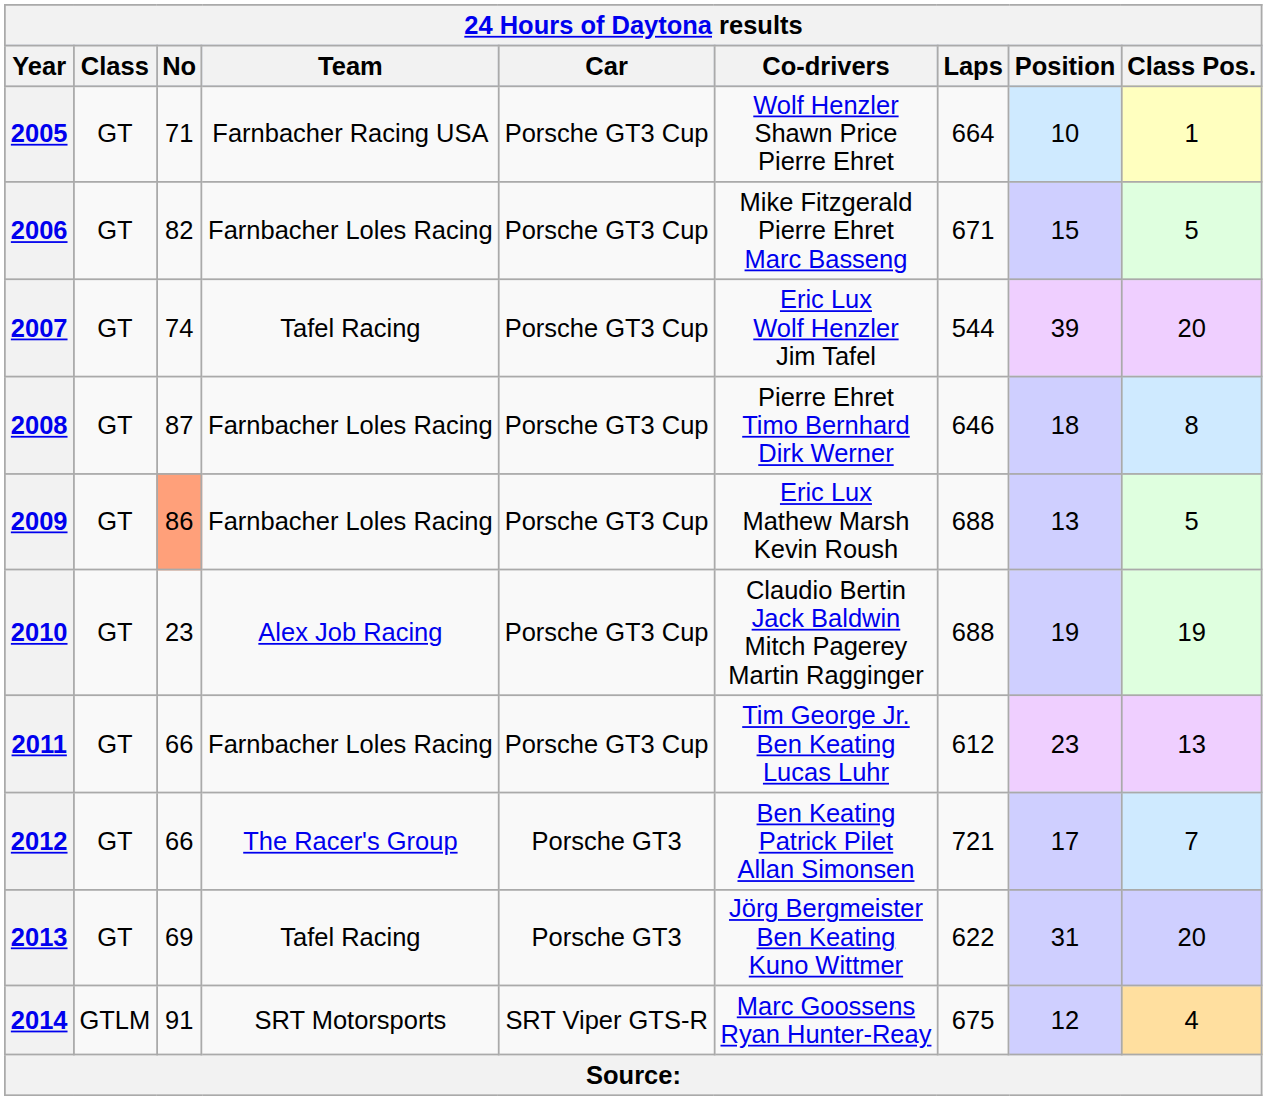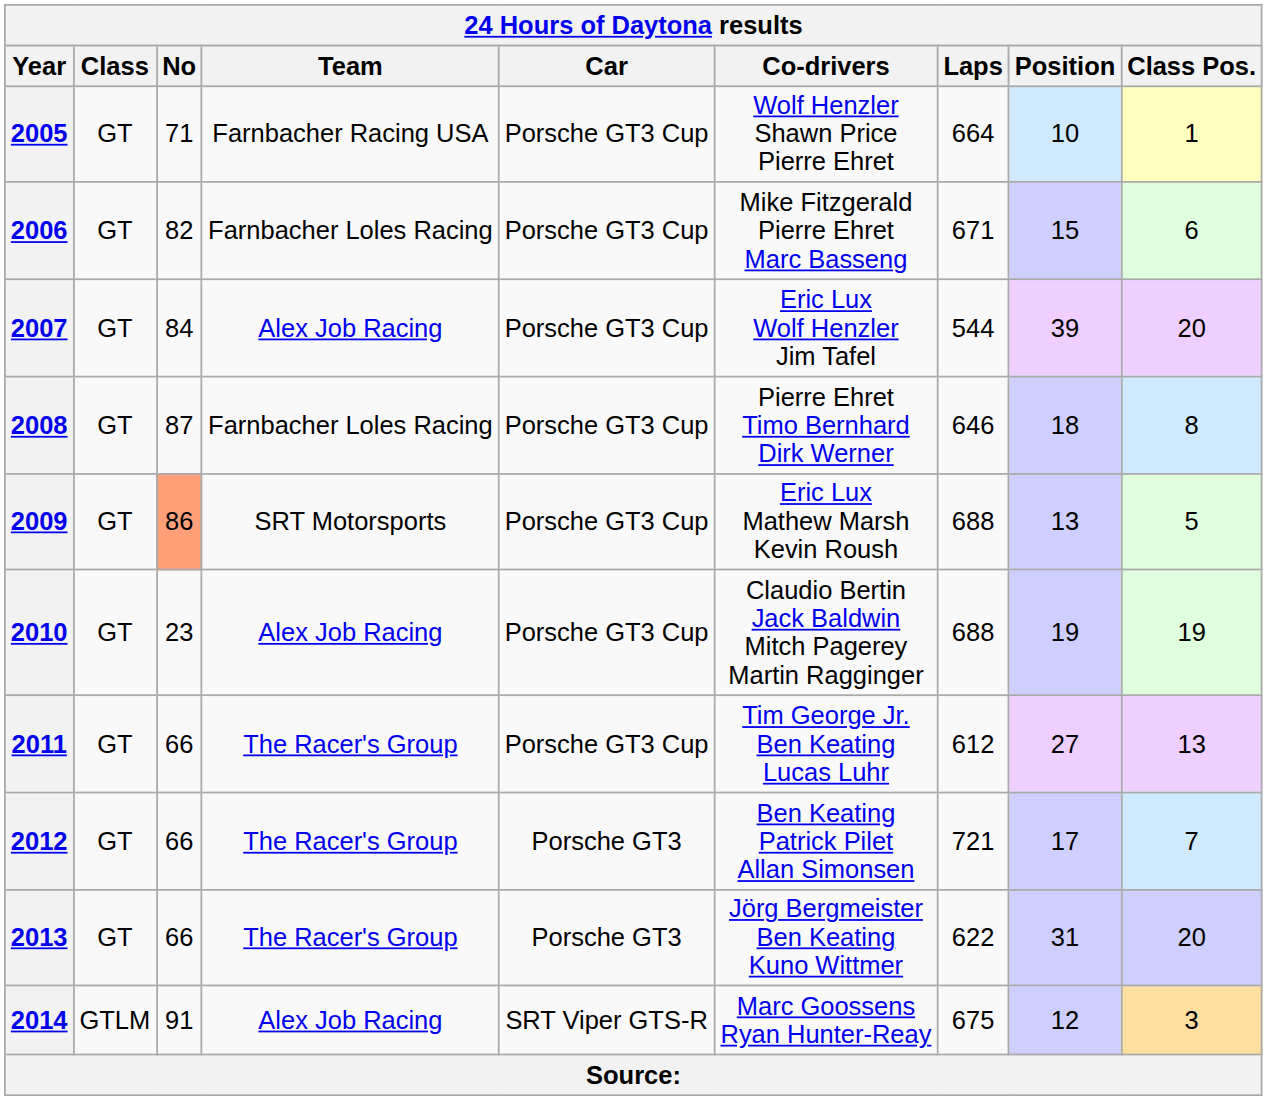 <table class="wikitable" style="text-align:center; font-size:90%">
 <tr>
 <th colspan=45><a href='#'>24 Hours of Daytona</a> results</th>
 </tr>
 <tr style="background:#abbbdd;">
 <th>Year</th>
 <th>Class</th>
 <th>No</th>
 <th>Team</th>
 <th>Car</th>
 <th>Co-drivers</th>
 <th>Laps</th>
 <th>Position</th>
 <th>Class Pos.</th>
 </tr>
 <tr>
 <th><a href='#'>2005</a></th>
 <td align=center>GT</td>
 <td align=center>71</td>
 <td> Farnbacher Racing USA</td>
 <td>Porsche GT3 Cup</td>
 <td> <a href='#'>Wolf Henzler</a><br> Shawn Price<br> Pierre Ehret</td>
 <td>664</td>
 <td style="background:#CFEAFF;" align=center>10</td>
 <td style="background:#FFFFBF;" align=center>1</td>
 </tr>
 <tr>
 <th><a href='#'>2006</a></th>
 <td align=center>GT</td>
 <td align=center>82</td>
 <td> Farnbacher Loles Racing</td>
 <td>Porsche GT3 Cup</td>
 <td> Mike Fitzgerald<br> Pierre Ehret<br> <a href='#'>Marc Basseng</a></td>
 <td>671</td>
 <td style="background:#CFCFFF;" align=center>15</td>
-<td style="background:#DFFFDF;" align=center>5</td>
+<td style="background:#DFFFDF;" align=center>6</td>
 </tr>
 <tr>
 <th><a href='#'>2007</a></th>
 <td align=center>GT</td>
-<td align=center>74</td>
-<td> Tafel Racing</td>
+<td align=center>84</td>
+<td> <a href='#'>Alex Job Racing</a></td>
 <td>Porsche GT3 Cup</td>
 <td> <a href='#'>Eric Lux</a><br> <a href='#'>Wolf Henzler</a><br> Jim Tafel</td>
 <td>544</td>
 <td style="background:#EFCFFF;" align=center>39 </td>
 <td style="background:#EFCFFF;" align=center>20 </td>
 </tr>
 <tr>
 <th><a href='#'>2008</a></th>
 <td align=center>GT</td>
 <td align=center>87</td>
 <td> Farnbacher Loles Racing</td>
 <td>Porsche GT3 Cup</td>
 <td> Pierre Ehret<br> <a href='#'>Timo Bernhard</a><br> <a href='#'>Dirk Werner</a></td>
 <td>646</td>
 <td style="background:#CFCFFF;" align=center>18</td>
 <td style="background:#CFEAFF;" align=center>8</td>
 </tr>
 <tr>
 <th><a href='#'>2009</a></th>
 <td align=center>GT</td>
 <td align=center style="background: lightsalmon;">86</td>
-<td> Farnbacher Loles Racing</td>
+<td> SRT Motorsports</td>
 <td>Porsche GT3 Cup</td>
 <td> <a href='#'>Eric Lux</a><br> Mathew Marsh<br> Kevin Roush</td>
 <td>688</td>
 <td style="background:#CFCFFF;" align=center>13</td>
 <td style="background:#DFFFDF;" align=center>5</td>
 </tr>
 <tr>
 <th><a href='#'>2010</a></th>
 <td align=center>GT</td>
 <td align=center>23</td>
 <td> <a href='#'>Alex Job Racing</a></td>
 <td>Porsche GT3 Cup</td>
 <td> Claudio Bertin<br> <a href='#'>Jack Baldwin</a><br> Mitch Pagerey<br> Martin Ragginger</td>
 <td>688</td>
 <td style="background:#CFCFFF;" align=center>19</td>
 <td style="background:#DFFFDF;" align=center>19</td>
 </tr>
 <tr>
 <th><a href='#'>2011</a></th>
 <td align=center>GT</td>
 <td align=center>66</td>
-<td> Farnbacher Loles Racing</td>
+<td> <a href='#'>The Racer's Group</a></td>
 <td>Porsche GT3 Cup</td>
 <td> <a href='#'>Tim George Jr.</a><br> <a href='#'>Ben Keating</a><br> <a href='#'>Lucas Luhr</a></td>
 <td>612</td>
-<td style="background:#EFCFFF;" align=center>23 </td>
+<td style="background:#EFCFFF;" align=center>27 </td>
 <td style="background:#EFCFFF;" align=center>13 </td>
 </tr>
 <tr>
 <th><a href='#'>2012</a></th>
 <td align=center>GT</td>
 <td align=center>66</td>
 <td> <a href='#'>The Racer's Group</a></td>
 <td>Porsche GT3</td>
 <td> <a href='#'>Ben Keating</a><br> <a href='#'>Patrick Pilet</a><br> <a href='#'>Allan Simonsen</a></td>
 <td>721</td>
 <td style="background:#CFCFFF;" align=center>17</td>
 <td style="background:#CFEAFF;" align=center>7</td>
 </tr>
 <tr>
 <th><a href='#'>2013</a></th>
 <td align=center>GT</td>
-<td align=center>69</td>
-<td> Tafel Racing</td>
+<td align=center>66</td>
+<td> <a href='#'>The Racer's Group</a></td>
 <td>Porsche GT3</td>
 <td> <a href='#'>Jörg Bergmeister</a><br> <a href='#'>Ben Keating</a><br> <a href='#'>Kuno Wittmer</a></td>
 <td>622</td>
 <td style="background:#CFCFFF;" align=center>31</td>
 <td style="background:#CFCFFF;" align=center>20</td>
 </tr>
 <tr>
 <th><a href='#'>2014</a></th>
 <td align=center>GTLM</td>
 <td align=center>91</td>
-<td> SRT Motorsports</td>
+<td> <a href='#'>Alex Job Racing</a></td>
 <td>SRT Viper GTS-R</td>
 <td> <a href='#'>Marc Goossens</a><br> <a href='#'>Ryan Hunter-Reay</a></td>
 <td>675</td>
 <td style="background:#CFCFFF;" align=center>12</td>
-<td style="background:#FFDF9F;" align=center>4</td>
+<td style="background:#FFDF9F;" align=center>3</td>
 </tr>
 <tr>
 <th colspan="9">Source:</th>
 </tr>
 </table>
